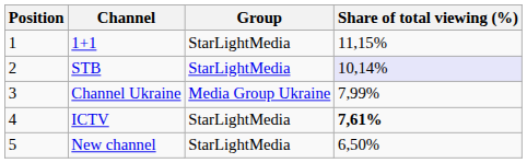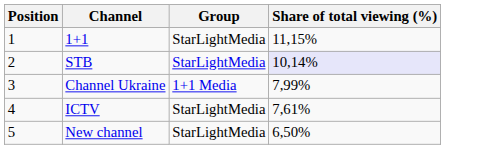 <table class="wikitable sortable">
 <tr>
 <th>Position</th>
 <th>Channel</th>
 <th>Group</th>
 <th>Share of total viewing (%)</th>
 </tr>
 <tr>
 <td>1</td>
 <td><a href='#'>1+1</a></td>
 <td>StarLightMedia</td>
 <td>11,15%</td>
 </tr>
 <tr>
 <td>2</td>
 <td><a href='#'>STB</a></td>
 <td><a href='#'>StarLightMedia</a></td>
 <td style="background: lavender;">10,14%</td>
 </tr>
 <tr>
 <td>3</td>
 <td><a href='#'>Channel Ukraine</a></td>
-<td><a href='#'>Media Group Ukraine</a></td>
+<td><a href='#'>1+1 Media</a></td>
 <td>7,99%</td>
 </tr>
 <tr>
 <td>4</td>
 <td><a href='#'>ICTV</a></td>
 <td>StarLightMedia</td>
-<td><strong>7,61%</strong></td>
+<td>7,61%</td>
 </tr>
 <tr>
 <td>5</td>
 <td><a href='#'>New channel</a></td>
 <td>StarLightMedia</td>
 <td>6,50%</td>
 </tr>
 </table>
